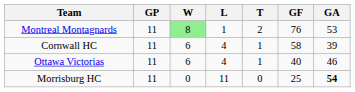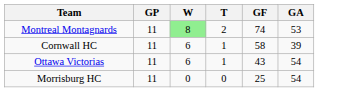 <table class="wikitable" style="text-align:center;">
 <tr>
 <th style="width:12em">Team</th>
 <th style="width:3em">GP</th>
 <th style="width:3em">W</th>
-<th style="width:3em">L</th>
 <th style="width:3em">T</th>
 <th style="width:3em">GF</th>
 <th style="width:3em">GA</th>
 </tr>
 <tr>
 <td><a href='#'>Montreal Montagnards</a></td>
 <td>11</td>
 <td style="background: lightgreen;">8</td>
-<td>1</td>
 <td>2</td>
-<td>76</td>
+<td>74</td>
 <td>53</td>
 </tr>
 <tr>
 <td>Cornwall HC</td>
 <td>11</td>
 <td>6</td>
-<td>4</td>
 <td>1</td>
 <td>58</td>
 <td>39</td>
 </tr>
 <tr>
 <td><a href='#'>Ottawa Victorias</a></td>
 <td>11</td>
 <td>6</td>
-<td>4</td>
 <td>1</td>
-<td>40</td>
-<td>46</td>
+<td>43</td>
+<td>54</td>
 </tr>
 <tr>
 <td>Morrisburg HC</td>
 <td>11</td>
 <td>0</td>
-<td>11</td>
 <td>0</td>
 <td>25</td>
-<td><strong>54</strong></td>
+<td>54</td>
 </tr>
 </table>
